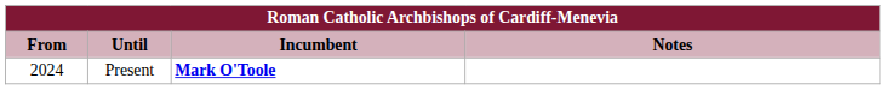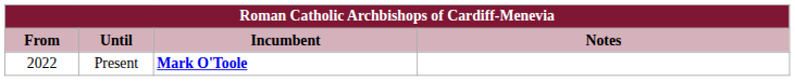 <table class="wikitable" style="width:95%"; border="1">
 <tr>
 <th colspan="4" style="background-color: #7F1734; color: white;">Roman Catholic Archbishops of Cardiff-Menevia</th>
 </tr>
 <tr align=center>
 <th style="background-color:#D4B1BB" width="9%">From</th>
 <th style="background-color:#D4B1BB" width="9%">Until</th>
 <th style="background-color:#D4B1BB" width="32%">Incumbent</th>
 <th style="background-color:#D4B1BB" width="45%">Notes</th>
 </tr>
 <tr valign=top bgcolor="white">
-<td align=center>2024</td>
+<td align=center>2022</td>
 <td align=center>Present</td>
 <td><a href='#'><strong>Mark O'Toole</strong></a></td>
 <td></td>
 </tr>
 </table>
